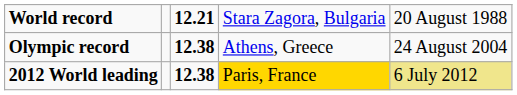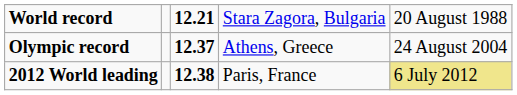 <table class="wikitable">
 <tr>
 <td><strong>World record</strong></td>
 <td></td>
 <td><strong>12.21</strong></td>
 <td><a href='#'>Stara Zagora</a>, <a href='#'>Bulgaria</a></td>
 <td>20 August 1988</td>
 </tr>
 <tr>
 <td><strong>Olympic record</strong></td>
 <td></td>
-<td><strong>12.38</strong></td>
+<td><strong>12.37</strong></td>
 <td><a href='#'>Athens</a>, Greece</td>
 <td>24 August 2004</td>
 </tr>
 <tr>
 <td><strong>2012 World leading</strong></td>
 <td></td>
 <td><strong>12.38</strong></td>
-<td style="background: gold;">Paris, France</td>
+<td>Paris, France</td>
 <td style="background: khaki;">6 July 2012</td>
 </tr>
 </table>
